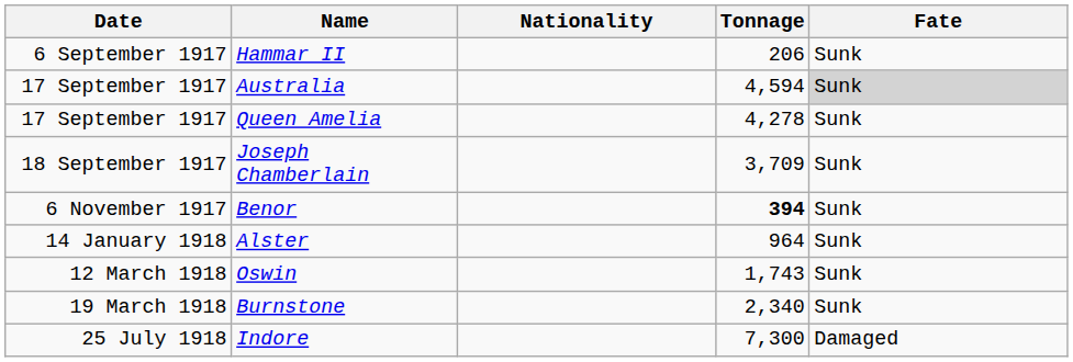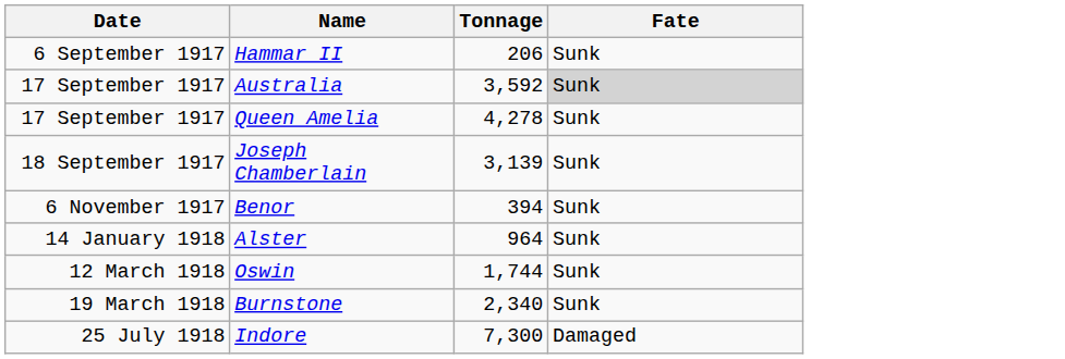 <table class="wikitable sortable">
 <tr>
 <th width="140px">Date</th>
 <th width="140px">Name</th>
-<th width="160px">Nationality</th>
 <th width="25px">Tonnage</th>
 <th width="160px">Fate</th>
 </tr>
 <tr>
 <td align="right">6 September 1917</td>
 <td align="left"><a href='#'><em>Hammar II</em></a></td>
-<td align="left"></td>
 <td align="right">206</td>
 <td align="left">Sunk</td>
 </tr>
 <tr>
 <td align="right">17 September 1917</td>
 <td align="left"><a href='#'><em>Australia</em></a></td>
-<td align="left"></td>
-<td align="right">4,594</td>
+<td align="right">3,592</td>
 <td align="left" style="background: lightgrey;">Sunk</td>
 </tr>
 <tr>
 <td align="right">17 September 1917</td>
 <td align="left"><a href='#'><em>Queen Amelia</em></a></td>
-<td align="left"></td>
 <td align="right">4,278</td>
 <td align="left">Sunk</td>
 </tr>
 <tr>
 <td align="right">18 September 1917</td>
 <td align="left"><a href='#'><em>Joseph Chamberlain</em></a></td>
-<td align="left"></td>
-<td align="right">3,709</td>
+<td align="right">3,139</td>
 <td align="left">Sunk</td>
 </tr>
 <tr>
 <td align="right">6 November 1917</td>
 <td align="left"><a href='#'><em>Benor</em></a></td>
-<td align="left"></td>
-<td align="right"><strong>394</strong></td>
+<td align="right">394</td>
 <td align="left">Sunk</td>
 </tr>
 <tr>
 <td align="right">14 January 1918</td>
 <td align="left"><a href='#'><em>Alster</em></a></td>
-<td align="left"></td>
 <td align="right">964</td>
 <td align="left">Sunk</td>
 </tr>
 <tr>
 <td align="right">12 March 1918</td>
 <td align="left"><a href='#'><em>Oswin</em></a></td>
-<td align="left"></td>
-<td align="right">1,743</td>
+<td align="right">1,744</td>
 <td align="left">Sunk</td>
 </tr>
 <tr>
 <td align="right">19 March 1918</td>
 <td align="left"><a href='#'><em>Burnstone</em></a></td>
-<td align="left"></td>
 <td align="right">2,340</td>
 <td align="left">Sunk</td>
 </tr>
 <tr>
 <td align="right">25 July 1918</td>
 <td align="left"><a href='#'><em>Indore</em></a></td>
-<td align="left"></td>
 <td align="right">7,300</td>
 <td align="left">Damaged</td>
 </tr>
 </table>
